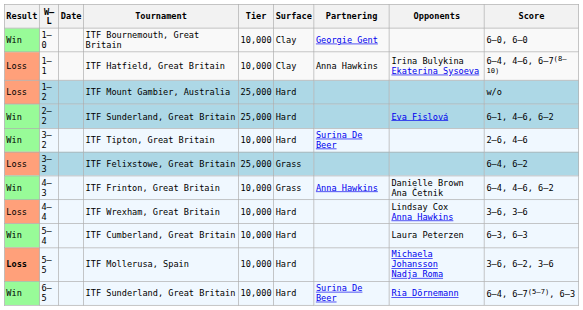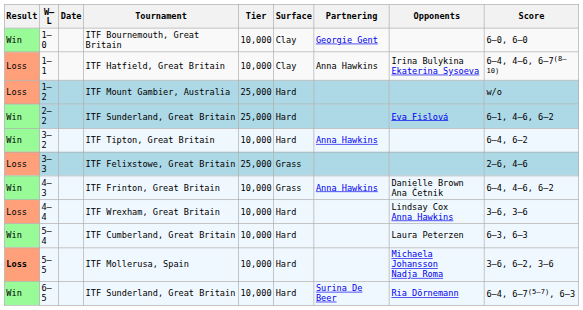 <table class="sortable wikitable">
 <tr>
 <th>Result</th>
 <th class="unsortable">W–L</th>
 <th>Date</th>
 <th>Tournament</th>
 <th>Tier</th>
 <th>Surface</th>
 <th>Partnering</th>
 <th>Opponents</th>
 <th class="unsortable">Score</th>
 </tr>
 <tr>
 <td style="background:#98fb98;">Win</td>
 <td>1–0</td>
 <td></td>
 <td>ITF Bournemouth, Great Britain</td>
 <td>10,000</td>
 <td>Clay</td>
 <td> <a href='#'>Georgie Gent</a></td>
 <td>  <br> </td>
 <td>6–0, 6–0</td>
 </tr>
 <tr>
 <td style="background:#ffa07a;">Loss</td>
 <td>1–1</td>
 <td></td>
 <td>ITF Hatfield, Great Britain</td>
 <td>10,000</td>
 <td>Clay</td>
 <td> Anna Hawkins</td>
 <td> Irina Bulykina <br>  <a href='#'>Ekaterina Sysoeva</a></td>
 <td>6–4, 4–6, 6–7<sup>(8–10)</sup></td>
 </tr>
 <tr style="background:lightblue;">
 <td style="background:#ffa07a;">Loss</td>
 <td>1–2</td>
 <td></td>
 <td>ITF Mount Gambier, Australia</td>
 <td>25,000</td>
 <td>Hard</td>
 <td></td>
 <td>  <br>  </td>
 <td>w/o</td>
 </tr>
 <tr style="background:lightblue;">
 <td style="background:#98fb98;">Win</td>
 <td>2–2</td>
 <td></td>
 <td>ITF Sunderland, Great Britain</td>
 <td>25,000</td>
 <td>Hard</td>
 <td> </td>
 <td> <a href='#'>Eva Fislová</a> <br> </td>
 <td>6–1, 4–6, 6–2</td>
 </tr>
 <tr bgcolor="#f0f8ff">
 <td style="background:#98fb98;">Win</td>
 <td>3–2</td>
 <td></td>
 <td>ITF Tipton, Great Britain</td>
 <td>10,000</td>
 <td>Hard</td>
-<td> <a href='#'>Surina De Beer</a></td>
+<td> <a href='#'>Anna Hawkins</a></td>
 <td>  <br>  </td>
-<td>2–6, 4–6</td>
+<td>6–4, 6–2</td>
 </tr>
 <tr style="background:lightblue;">
 <td style="background:#ffa07a;">Loss</td>
 <td>3–3</td>
 <td></td>
 <td>ITF Felixstowe, Great Britain</td>
 <td>25,000</td>
 <td>Grass</td>
 <td> </td>
 <td>  <br>  </td>
-<td>6–4, 6–2</td>
+<td>2–6, 4–6</td>
 </tr>
 <tr bgcolor="#f0f8ff">
 <td style="background:#98fb98;">Win</td>
 <td>4–3</td>
 <td></td>
 <td>ITF Frinton, Great Britain</td>
 <td>10,000</td>
 <td>Grass</td>
 <td> <a href='#'>Anna Hawkins</a></td>
 <td> Danielle Brown <br>  Ana Četnik</td>
 <td>6–4, 4–6, 6–2</td>
 </tr>
 <tr bgcolor="#f0f8ff">
 <td style="background:#ffa07a;">Loss</td>
 <td>4–4</td>
 <td></td>
 <td>ITF Wrexham, Great Britain</td>
 <td>10,000</td>
 <td>Hard</td>
 <td> </td>
 <td> Lindsay Cox <br>  <a href='#'>Anna Hawkins</a></td>
 <td>3–6, 3–6</td>
 </tr>
 <tr bgcolor="#f0f8ff">
 <td style="background:#98fb98;">Win</td>
 <td>5–4</td>
 <td></td>
 <td>ITF Cumberland, Great Britain</td>
 <td>10,000</td>
 <td>Hard</td>
 <td> </td>
 <td> Laura Peterzen <br>  </td>
 <td>6–3, 6–3</td>
 </tr>
 <tr bgcolor="#f0f8ff">
 <td style="background:#ffa07a;"><strong>Loss</strong></td>
 <td>5–5</td>
 <td></td>
 <td>ITF Mollerusa, Spain</td>
 <td>10,000</td>
 <td>Hard</td>
 <td> </td>
 <td> <a href='#'>Michaela Johansson</a> <br>  <a href='#'>Nadja Roma</a></td>
 <td>3–6, 6–2, 3–6</td>
 </tr>
 <tr bgcolor="#f0f8ff">
 <td style="background:#98fb98;">Win</td>
 <td>6–5</td>
 <td></td>
 <td>ITF Sunderland, Great Britain</td>
 <td>10,000</td>
 <td>Hard</td>
 <td> <a href='#'>Surina De Beer</a></td>
 <td> <a href='#'>Ria Dörnemann</a> <br>  </td>
 <td>6–4, 6–7<sup>(5–7)</sup>, 6–3</td>
 </tr>
 </table>
